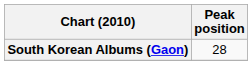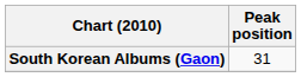 <table class="wikitable plainrowheaders">
 <tr>
 <th>Chart (2010)</th>
 <th>Peak<br>position</th>
 </tr>
 <tr>
 <th scope="row">South Korean Albums (<a href='#'>Gaon</a>)</th>
-<td align="center">28</td>
+<td align="center">31</td>
 </tr>
 <tr>
 </tr>
 </table>
